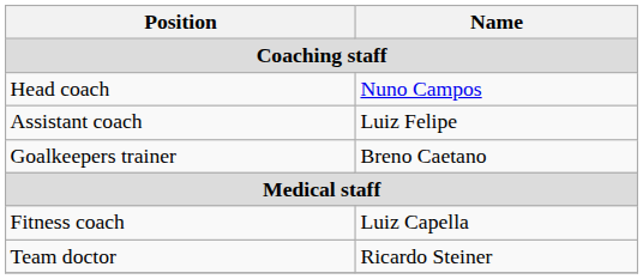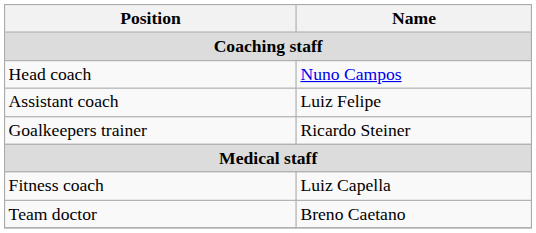 <table width=38% class="wikitable">
 <tr>
 <th>Position</th>
 <th>Name</th>
 </tr>
 <tr>
 <th colspan="2" style="background:#dcdcdc; text-align:center">Coaching staff</th>
 </tr>
 <tr>
 <td>Head coach</td>
 <td> <a href='#'>Nuno Campos</a></td>
 </tr>
 <tr>
 <td>Assistant coach</td>
 <td> Luiz Felipe</td>
 </tr>
 <tr>
 <td>Goalkeepers trainer</td>
-<td> Breno Caetano</td>
+<td> Ricardo Steiner</td>
 </tr>
 <tr>
 <th colspan="2" style="background:#dcdcdc; text-align:center">Medical staff</th>
 </tr>
 <tr>
 <td>Fitness coach</td>
 <td> Luiz Capella</td>
 </tr>
 <tr>
 <td>Team doctor</td>
-<td> Ricardo Steiner</td>
+<td> Breno Caetano</td>
 </tr>
 <tr>
 </tr>
 </table>
